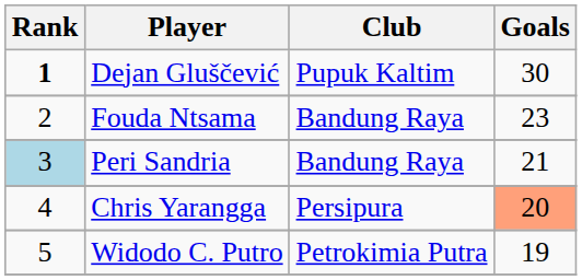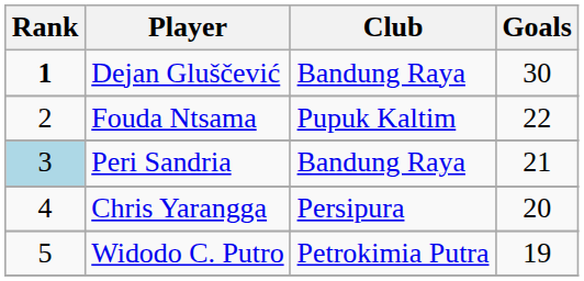 <table class="wikitable" style="text-align:center">
 <tr>
 <th>Rank</th>
 <th>Player</th>
 <th>Club</th>
 <th>Goals</th>
 </tr>
 <tr>
 <td align="center"><strong>1</strong></td>
 <td align="left"> <a href='#'>Dejan Gluščević</a></td>
-<td align="left"><a href='#'>Pupuk Kaltim</a></td>
+<td align="left"><a href='#'>Bandung Raya</a></td>
 <td>30</td>
 </tr>
 <tr align="center">
 </tr>
 <tr>
 <td align="center">2</td>
 <td align="left"> <a href='#'>Fouda Ntsama</a></td>
-<td align="left"><a href='#'>Bandung Raya</a></td>
-<td>23</td>
+<td align="left"><a href='#'>Pupuk Kaltim</a></td>
+<td>22</td>
 </tr>
 <tr align="center">
 </tr>
 <tr>
 <td align="center" style="background: lightblue;">3</td>
 <td align="left"> <a href='#'>Peri Sandria</a></td>
 <td align="left"><a href='#'>Bandung Raya</a></td>
 <td>21</td>
 </tr>
 <tr align="center">
 </tr>
 <tr>
 <td align="center">4</td>
 <td align="left"> <a href='#'>Chris Yarangga</a></td>
 <td align="left"><a href='#'>Persipura</a></td>
-<td style="background: lightsalmon;">20</td>
+<td>20</td>
 </tr>
 <tr align="center">
 </tr>
 <tr>
 <td align="center">5</td>
 <td align="left"> <a href='#'>Widodo C. Putro</a></td>
 <td align="left"><a href='#'>Petrokimia Putra</a></td>
 <td>19</td>
 </tr>
 <tr align="center">
 </tr>
 </table>
